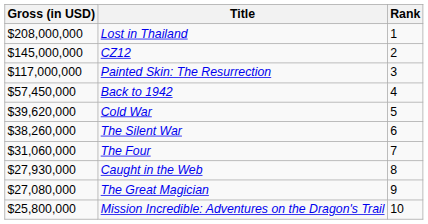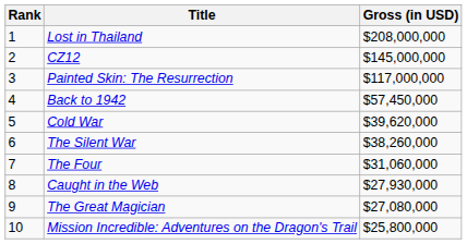 <table class="wikitable sortable" style="margin:auto; margin:auto;">
 <tr>
+<th>Rank</th>
+<th>Title</th>
 <th>Gross (in USD)</th>
-<th>Title</th>
-<th>Rank</th>
 </tr>
 <tr>
+<td>1</td>
+<td><em><a href='#'>Lost in Thailand</a></em></td>
 <td>$208,000,000</td>
-<td><em><a href='#'>Lost in Thailand</a></em></td>
-<td>1</td>
 </tr>
 <tr>
+<td>2</td>
+<td><em><a href='#'>CZ12</a></em></td>
 <td>$145,000,000</td>
-<td><em><a href='#'>CZ12</a></em></td>
-<td>2</td>
 </tr>
 <tr>
+<td>3</td>
+<td><em><a href='#'>Painted Skin: The Resurrection</a></em></td>
 <td>$117,000,000</td>
-<td><em><a href='#'>Painted Skin: The Resurrection</a></em></td>
-<td>3</td>
 </tr>
 <tr>
+<td>4</td>
+<td><em><a href='#'>Back to 1942</a></em></td>
 <td>$57,450,000</td>
-<td><em><a href='#'>Back to 1942</a></em></td>
-<td>4</td>
 </tr>
 <tr>
+<td>5</td>
+<td><em><a href='#'>Cold War</a></em></td>
 <td>$39,620,000</td>
-<td><em><a href='#'>Cold War</a></em></td>
-<td>5</td>
 </tr>
 <tr>
+<td>6</td>
+<td><em><a href='#'>The Silent War</a></em></td>
 <td>$38,260,000</td>
-<td><em><a href='#'>The Silent War</a></em></td>
-<td>6</td>
 </tr>
 <tr>
+<td>7</td>
+<td><em><a href='#'>The Four</a></em></td>
 <td>$31,060,000</td>
-<td><em><a href='#'>The Four</a></em></td>
-<td>7</td>
 </tr>
 <tr>
+<td>8</td>
+<td><em><a href='#'>Caught in the Web</a></em></td>
 <td>$27,930,000</td>
-<td><em><a href='#'>Caught in the Web</a></em></td>
-<td>8</td>
 </tr>
 <tr>
+<td>9</td>
+<td><em><a href='#'>The Great Magician</a></em></td>
 <td>$27,080,000</td>
-<td><em><a href='#'>The Great Magician</a></em></td>
-<td>9</td>
 </tr>
 <tr>
+<td>10</td>
+<td><em><a href='#'>Mission Incredible: Adventures on the Dragon's Trail</a></em></td>
 <td>$25,800,000</td>
-<td><em><a href='#'>Mission Incredible: Adventures on the Dragon's Trail</a></em></td>
-<td>10</td>
 </tr>
 </table>
